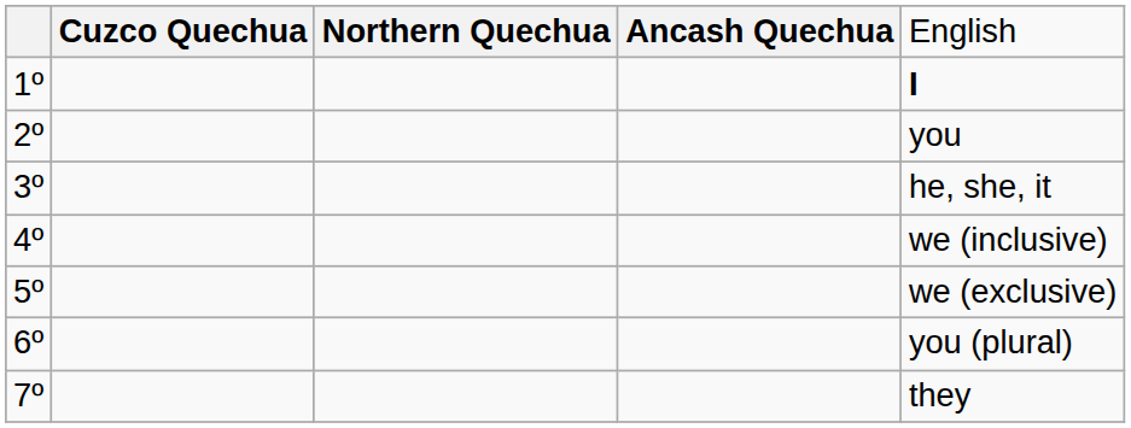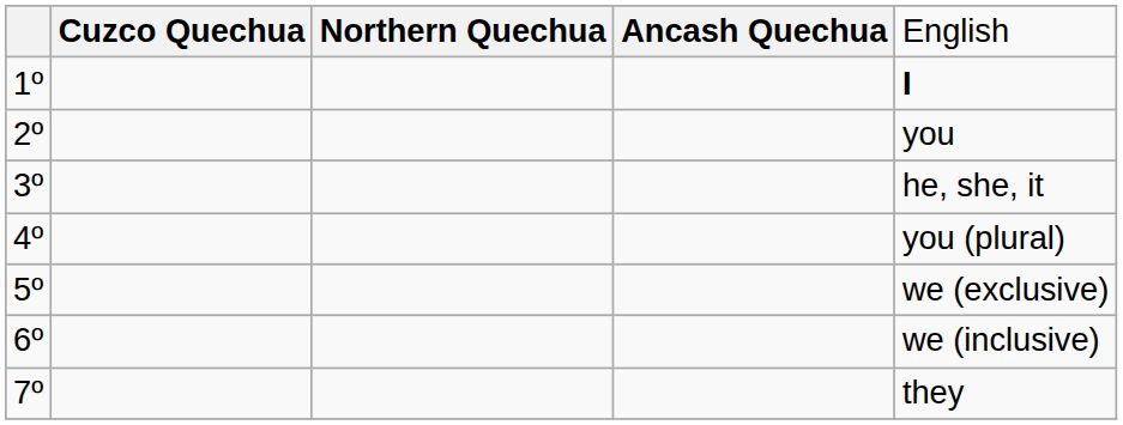 <table class="wikitable">
 <tr>
 <th></th>
 <th>Cuzco Quechua</th>
 <th>Northern Quechua</th>
 <th>Ancash Quechua</th>
 <td>English</td>
 </tr>
 <tr>
 <td>1º</td>
 <td></td>
 <td></td>
 <td></td>
 <td><strong>I</strong></td>
 </tr>
 <tr>
 <td>2º</td>
 <td></td>
 <td></td>
 <td></td>
 <td>you</td>
 </tr>
 <tr>
 <td>3º</td>
 <td></td>
 <td></td>
 <td></td>
 <td>he, she, it</td>
 </tr>
 <tr>
 <td>4º</td>
 <td></td>
 <td></td>
 <td></td>
-<td>we (inclusive)</td>
+<td>you (plural)</td>
 </tr>
 <tr>
 <td>5º</td>
 <td></td>
 <td></td>
 <td></td>
 <td>we (exclusive)</td>
 </tr>
 <tr>
 <td>6º</td>
 <td></td>
 <td></td>
 <td></td>
-<td>you (plural)</td>
+<td>we (inclusive)</td>
 </tr>
 <tr>
 <td>7º</td>
 <td></td>
 <td></td>
 <td></td>
 <td>they</td>
 </tr>
 </table>
